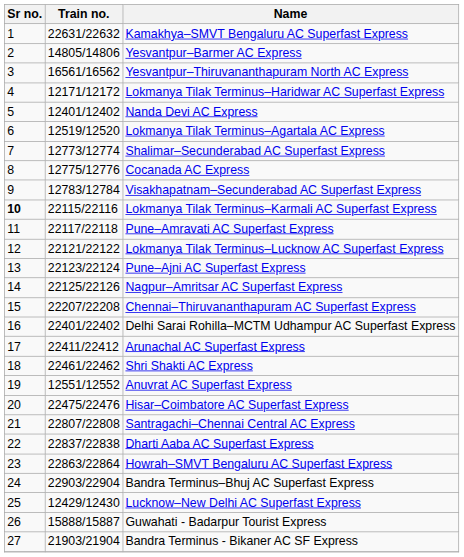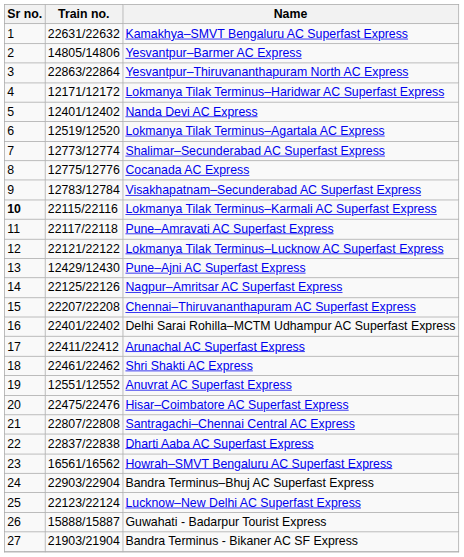 <table class="wikitable sortable">
 <tr>
 <th>Sr no.</th>
 <th>Train no.</th>
 <th>Name</th>
 </tr>
 <tr>
 <td>1</td>
 <td>22631/22632</td>
 <td><a href='#'>Kamakhya–SMVT Bengaluru AC Superfast Express</a></td>
 </tr>
 <tr>
 <td>2</td>
 <td>14805/14806</td>
 <td><a href='#'>Yesvantpur–Barmer AC Express</a></td>
 </tr>
 <tr>
 <td>3</td>
-<td>16561/16562</td>
+<td>22863/22864</td>
 <td><a href='#'>Yesvantpur–Thiruvananthapuram North AC Express</a></td>
 </tr>
 <tr>
 <td>4</td>
 <td>12171/12172</td>
 <td><a href='#'>Lokmanya Tilak Terminus–Haridwar AC Superfast Express</a></td>
 </tr>
 <tr>
 <td>5</td>
 <td>12401/12402</td>
 <td><a href='#'>Nanda Devi AC Express</a></td>
 </tr>
 <tr>
 <td>6</td>
 <td>12519/12520</td>
 <td><a href='#'>Lokmanya Tilak Terminus–Agartala AC Express</a></td>
 </tr>
 <tr>
 <td>7</td>
 <td>12773/12774</td>
 <td><a href='#'>Shalimar–Secunderabad AC Superfast Express</a></td>
 </tr>
 <tr>
 <td>8</td>
 <td>12775/12776</td>
 <td><a href='#'>Cocanada AC Express</a></td>
 </tr>
 <tr>
 <td>9</td>
 <td>12783/12784</td>
 <td><a href='#'>Visakhapatnam–Secunderabad AC Superfast Express</a></td>
 </tr>
 <tr>
 <td><strong>10</strong></td>
 <td>22115/22116</td>
 <td><a href='#'>Lokmanya Tilak Terminus–Karmali AC Superfast Express</a></td>
 </tr>
 <tr>
 <td>11</td>
 <td>22117/22118</td>
 <td><a href='#'>Pune–Amravati AC Superfast Express</a></td>
 </tr>
 <tr>
 <td>12</td>
 <td>22121/22122</td>
 <td><a href='#'>Lokmanya Tilak Terminus–Lucknow AC Superfast Express</a></td>
 </tr>
 <tr>
 <td>13</td>
-<td>22123/22124</td>
+<td>12429/12430</td>
 <td><a href='#'>Pune–Ajni AC Superfast Express</a></td>
 </tr>
 <tr>
 <td>14</td>
 <td>22125/22126</td>
 <td><a href='#'>Nagpur–Amritsar AC Superfast Express</a></td>
 </tr>
 <tr>
 <td>15</td>
 <td>22207/22208</td>
 <td><a href='#'>Chennai–Thiruvananthapuram AC Superfast Express</a></td>
 </tr>
 <tr>
 <td>16</td>
 <td>22401/22402</td>
 <td>Delhi Sarai Rohilla–MCTM Udhampur AC Superfast Express</td>
 </tr>
 <tr>
 <td>17</td>
 <td>22411/22412</td>
 <td><a href='#'>Arunachal AC Superfast Express</a></td>
 </tr>
 <tr>
 <td>18</td>
 <td>22461/22462</td>
 <td><a href='#'>Shri Shakti AC Express</a></td>
 </tr>
 <tr>
 <td>19</td>
 <td>12551/12552</td>
 <td><a href='#'>Anuvrat AC Superfast Express</a></td>
 </tr>
 <tr>
 <td>20</td>
 <td>22475/22476</td>
 <td><a href='#'>Hisar–Coimbatore AC Superfast Express</a></td>
 </tr>
 <tr>
 <td>21</td>
 <td>22807/22808</td>
 <td><a href='#'>Santragachi–Chennai Central AC Express</a></td>
 </tr>
 <tr>
 <td>22</td>
 <td>22837/22838</td>
 <td><a href='#'>Dharti Aaba AC Superfast Express</a></td>
 </tr>
 <tr>
 <td>23</td>
-<td>22863/22864</td>
+<td>16561/16562</td>
 <td><a href='#'>Howrah–SMVT Bengaluru AC Superfast Express</a></td>
 </tr>
 <tr>
 <td>24</td>
 <td>22903/22904</td>
 <td>Bandra Terminus–Bhuj AC Superfast Express</td>
 </tr>
 <tr>
 <td>25</td>
-<td>12429/12430</td>
+<td>22123/22124</td>
 <td><a href='#'>Lucknow–New Delhi AC Superfast Express</a></td>
 </tr>
 <tr>
 <td>26</td>
 <td>15888/15887</td>
 <td>Guwahati - Badarpur Tourist Express</td>
 </tr>
 <tr>
 <td>27</td>
 <td>21903/21904</td>
 <td>Bandra Terminus - Bikaner AC SF Express</td>
 </tr>
 <tr>
 </tr>
 </table>
